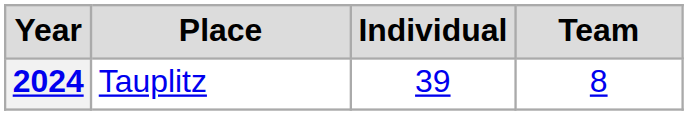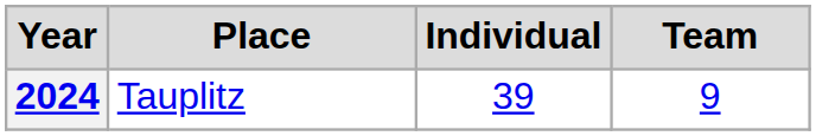 <table class="wikitable plainrowheaders" style="background:#fff; font-size:86%; line-height:16px; border:gray solid 1px; border-collapse:collapse;">
 <tr style="background:#ccc; text-align:center;">
 <th scope="col" style="background:#dcdcdc; width:25px;">Year</th>
 <th scope="col" style="background:#dcdcdc; width:105px;">Place</th>
 <th scope="col" style="background:#dcdcdc; width:65px;">Individual</th>
 <th scope="col" style="background:#dcdcdc; width:65px;">Team</th>
 </tr>
 <tr>
 <th scope=row align=center><a href='#'>2024</a></th>
 <td align=left> <a href='#'>Tauplitz</a></td>
 <td align=center><a href='#'>39</a></td>
-<td align=center><a href='#'>8</a></td>
+<td align=center><a href='#'>9</a></td>
 </tr>
 </table>
